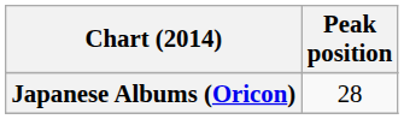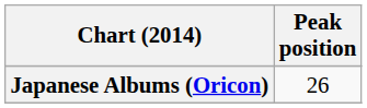 <table class="wikitable sortable plainrowheaders" style="text-align:center">
 <tr>
 <th scope="col">Chart (2014)</th>
 <th scope="col">Peak<br>position</th>
 </tr>
 <tr>
 </tr>
 <tr>
 </tr>
 <tr>
 </tr>
 <tr>
 </tr>
 <tr>
 </tr>
 <tr>
 </tr>
 <tr>
 </tr>
 <tr>
 </tr>
 <tr>
 </tr>
 <tr>
 </tr>
 <tr>
 </tr>
 <tr>
 </tr>
 <tr>
 </tr>
 <tr>
 <th scope="row">Japanese Albums (<a href='#'>Oricon</a>)</th>
-<td>28</td>
+<td>26</td>
 </tr>
 <tr>
 </tr>
 <tr>
 </tr>
 <tr>
 </tr>
 <tr>
 </tr>
 <tr>
 </tr>
 <tr>
 </tr>
 </table>
